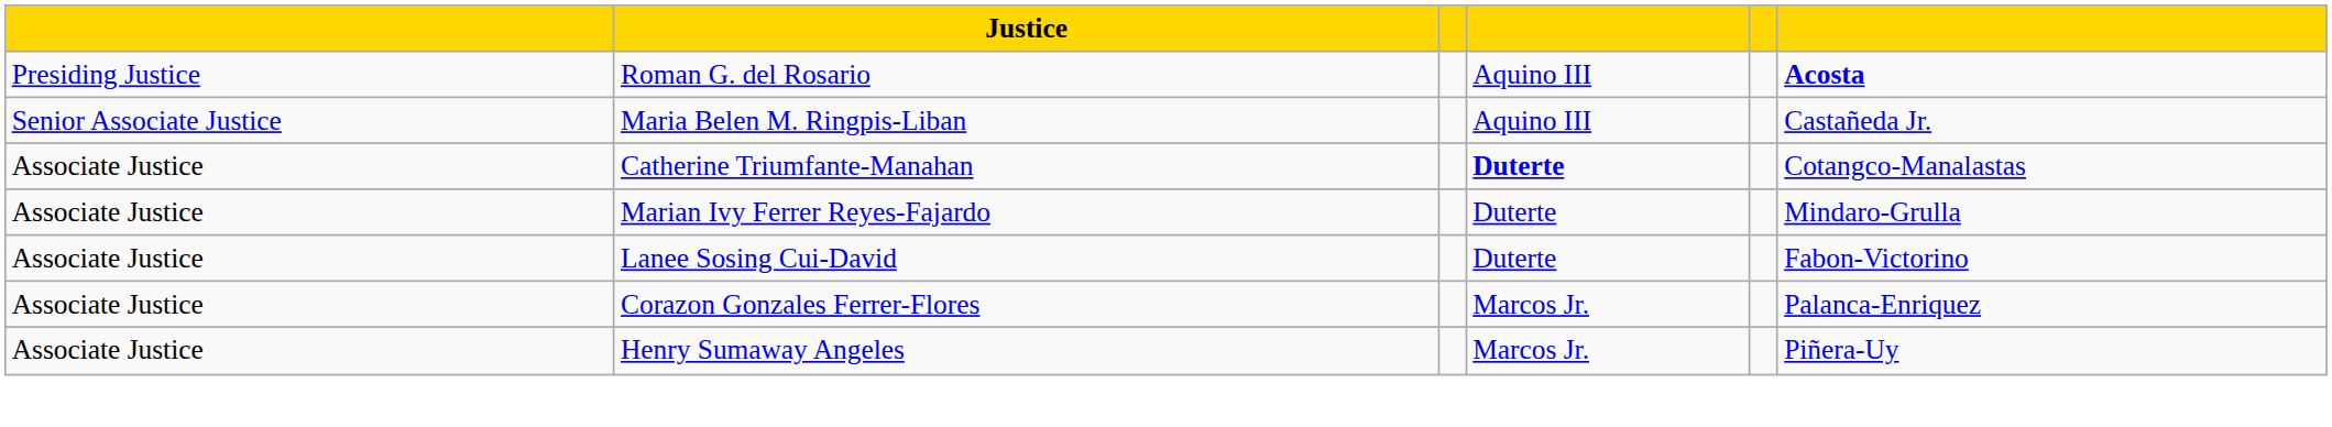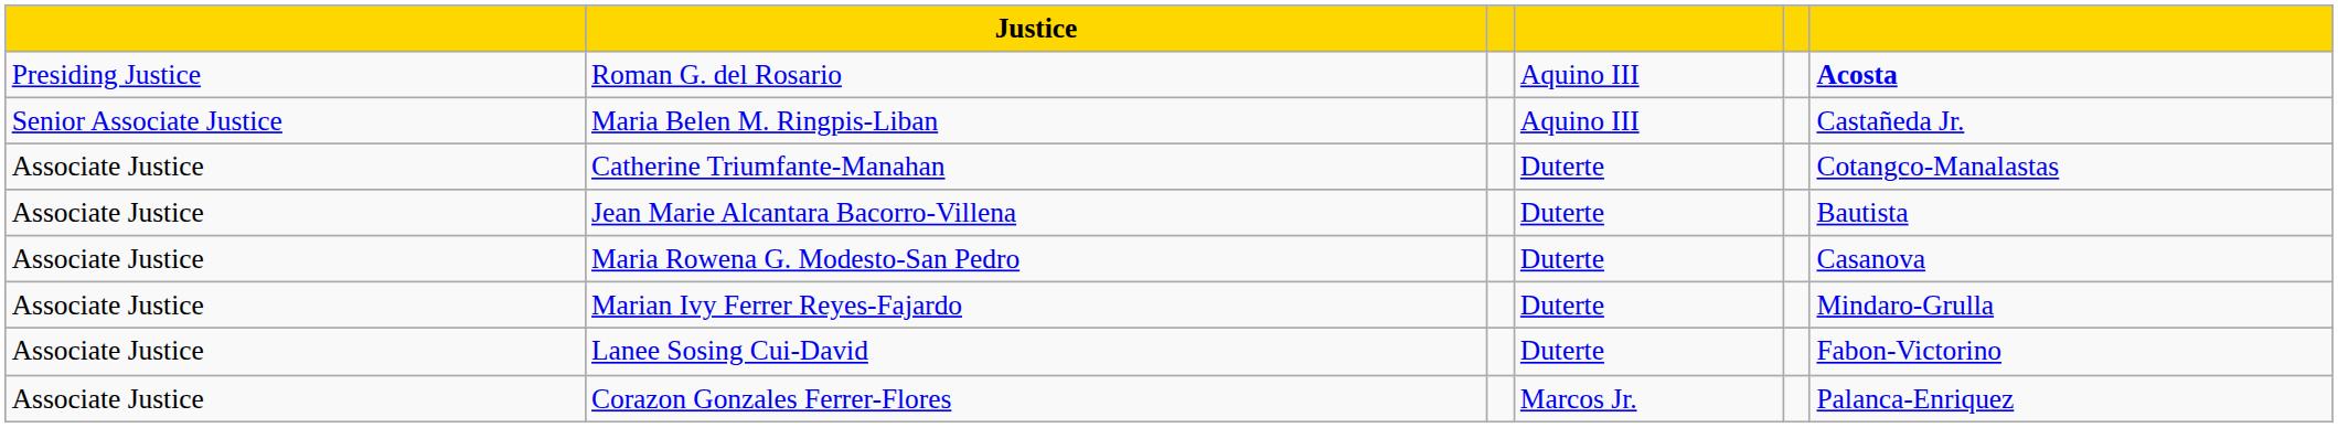 <table class="wikitable sortable" style="margin:auto; width:100%; font-size:95%;">
 <tr>
 <th style="background-color: gold"></th>
 <th style="background-color: gold">Justice</th>
 <th style="background-color: gold"></th>
 <th style="background-color: gold"></th>
 <th style="background-color: gold"><br></th>
 <th style="background-color: gold"></th>
 </tr>
 <tr>
 <td><a href='#'>Presiding Justice</a></td>
 <td> <a href='#'>Roman G. del Rosario</a><br></td>
 <td></td>
 <td> <a href='#'>Aquino III</a></td>
 <td></td>
 <td><strong> <a href='#'>Acosta</a></strong></td>
 </tr>
 <tr>
 <td><a href='#'>Senior Associate Justice</a></td>
 <td> <a href='#'>Maria Belen M. Ringpis-Liban</a><br></td>
 <td></td>
 <td> <a href='#'>Aquino III</a></td>
 <td></td>
 <td> <a href='#'>Castañeda Jr.</a></td>
 </tr>
 <tr>
 <td>Associate Justice</td>
 <td> <a href='#'>Catherine Triumfante-Manahan</a><br></td>
 <td></td>
-<td><strong> <a href='#'>Duterte</a></strong></td>
+<td> <a href='#'>Duterte</a></td>
 <td></td>
 <td> <a href='#'>Cotangco-Manalastas</a></td>
+</tr>
+<tr>
+<td>Associate Justice</td>
+<td> <a href='#'>Jean Marie Alcantara Bacorro-Villena</a><br></td>
+<td> </td>
+<td> <a href='#'>Duterte</a></td>
+<td></td>
+<td> <a href='#'>Bautista</a></td>
+</tr>
+<tr>
+<td>Associate Justice</td>
+<td> <a href='#'>Maria Rowena G. Modesto-San Pedro</a><br></td>
+<td></td>
+<td> <a href='#'>Duterte</a></td>
+<td></td>
+<td> <a href='#'>Casanova</a></td>
 </tr>
 <tr>
 <td>Associate Justice</td>
 <td> <a href='#'>Marian Ivy Ferrer Reyes-Fajardo</a><br></td>
 <td></td>
 <td> <a href='#'>Duterte</a></td>
 <td></td>
 <td> <a href='#'>Mindaro-Grulla</a></td>
 </tr>
 <tr>
 <td>Associate Justice</td>
 <td> <a href='#'>Lanee Sosing Cui-David</a><br></td>
 <td></td>
 <td> <a href='#'>Duterte</a></td>
 <td></td>
 <td> <a href='#'>Fabon-Victorino</a></td>
 </tr>
 <tr>
 <td>Associate Justice</td>
 <td> <a href='#'>Corazon Gonzales Ferrer-Flores</a><br></td>
 <td></td>
 <td> <a href='#'>Marcos Jr.</a></td>
 <td></td>
 <td> <a href='#'>Palanca-Enriquez</a></td>
 </tr>
-<tr>
-<td>Associate Justice</td>
-<td> <a href='#'>Henry Sumaway Angeles</a><br></td>
-<td></td>
-<td> <a href='#'>Marcos Jr.</a></td>
-<td></td>
-<td> <a href='#'>Piñera-Uy</a></td>
-</tr>
 </table>
